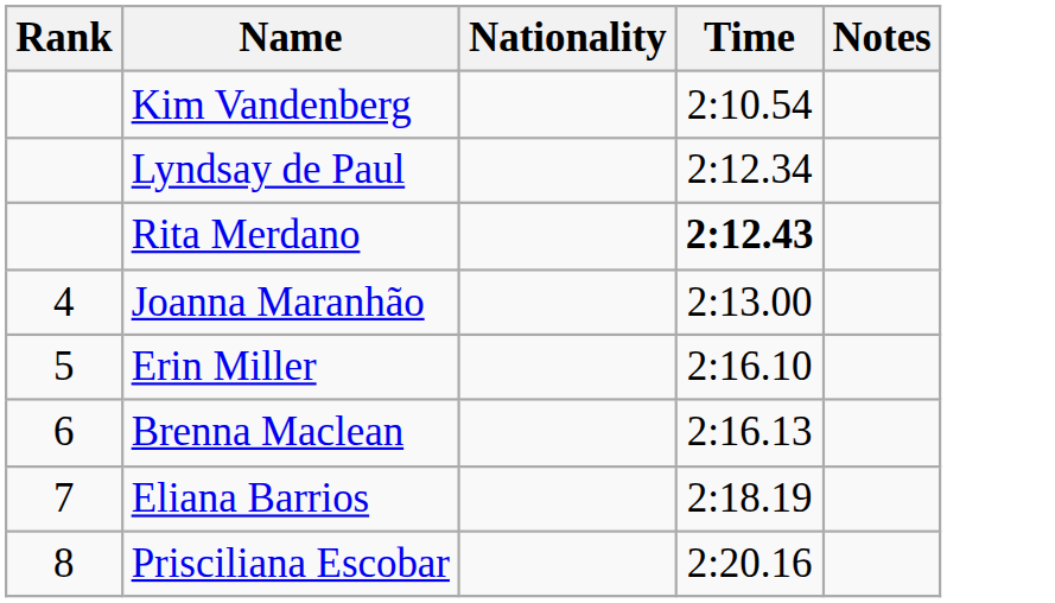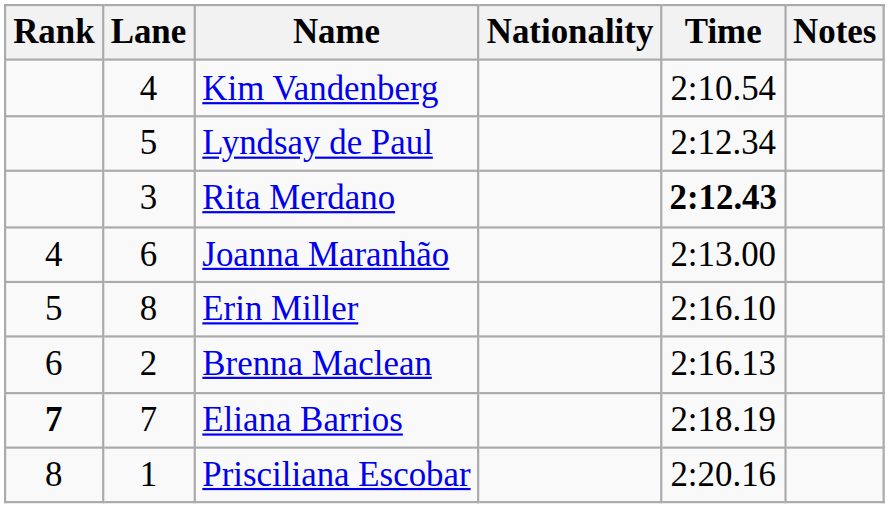 <table class="wikitable sortable" style="text-align:center">
 <tr>
 <th>Rank</th>
+<th>Lane</th>
 <th>Name</th>
 <th>Nationality</th>
 <th>Time</th>
 <th>Notes</th>
 </tr>
 <tr>
 <td></td>
+<td>4</td>
 <td align=left><a href='#'>Kim Vandenberg</a></td>
 <td align=left></td>
 <td>2:10.54</td>
 <td></td>
 </tr>
 <tr>
 <td></td>
+<td>5</td>
 <td align=left><a href='#'>Lyndsay de Paul</a></td>
 <td align=left></td>
 <td>2:12.34</td>
 <td></td>
 </tr>
 <tr>
 <td></td>
+<td>3</td>
 <td align=left><a href='#'>Rita Merdano</a></td>
 <td align=left></td>
 <td><strong>2:12.43</strong></td>
 <td></td>
 </tr>
 <tr>
 <td>4</td>
+<td>6</td>
 <td align=left><a href='#'>Joanna Maranhão</a></td>
 <td align=left></td>
 <td>2:13.00</td>
 <td></td>
 </tr>
 <tr>
 <td>5</td>
+<td>8</td>
 <td align=left><a href='#'>Erin Miller</a></td>
 <td align=left></td>
 <td>2:16.10</td>
 <td></td>
 </tr>
 <tr>
 <td>6</td>
+<td>2</td>
 <td align=left><a href='#'>Brenna Maclean</a></td>
 <td align=left></td>
 <td>2:16.13</td>
 <td></td>
 </tr>
 <tr>
+<td><strong>7</strong></td>
 <td>7</td>
 <td align=left><a href='#'>Eliana Barrios</a></td>
 <td align=left></td>
 <td>2:18.19</td>
 <td></td>
 </tr>
 <tr>
 <td>8</td>
+<td>1</td>
 <td align=left><a href='#'>Prisciliana Escobar</a></td>
 <td align=left></td>
 <td>2:20.16</td>
 <td></td>
 </tr>
 </table>
